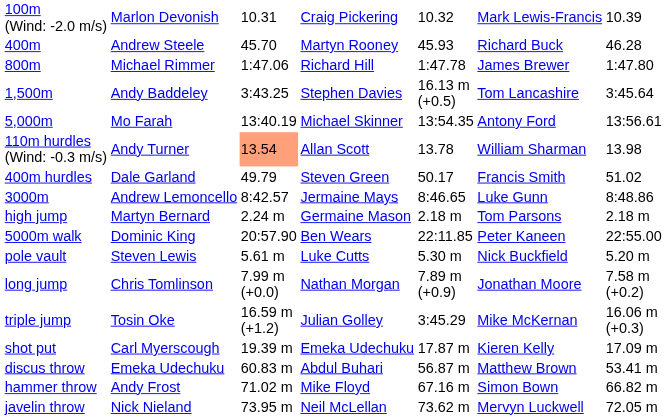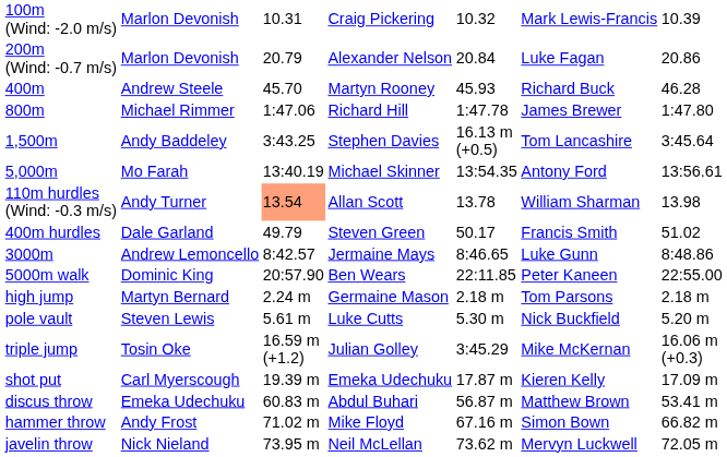 <table>
 <tr>
 <td><a href='#'>100m</a><br>(Wind: -2.0 m/s)</td>
 <td><a href='#'>Marlon Devonish</a></td>
 <td>10.31</td>
 <td><a href='#'>Craig Pickering</a></td>
 <td>10.32</td>
 <td><a href='#'>Mark Lewis-Francis</a></td>
 <td>10.39</td>
+</tr>
+<tr>
+<td><a href='#'>200m</a><br>(Wind: -0.7 m/s)</td>
+<td><a href='#'>Marlon Devonish</a></td>
+<td>20.79</td>
+<td><a href='#'>Alexander Nelson</a></td>
+<td>20.84</td>
+<td><a href='#'>Luke Fagan</a></td>
+<td>20.86</td>
 </tr>
 <tr>
 <td><a href='#'>400m</a></td>
 <td><a href='#'>Andrew Steele</a></td>
 <td>45.70</td>
 <td><a href='#'>Martyn Rooney</a></td>
 <td>45.93</td>
 <td><a href='#'>Richard Buck</a></td>
 <td>46.28</td>
 </tr>
 <tr>
 <td><a href='#'>800m</a></td>
 <td><a href='#'>Michael Rimmer</a></td>
 <td>1:47.06</td>
 <td><a href='#'>Richard Hill</a></td>
 <td>1:47.78</td>
 <td><a href='#'>James Brewer</a></td>
 <td>1:47.80</td>
 </tr>
 <tr>
 <td><a href='#'>1,500m</a></td>
 <td><a href='#'>Andy Baddeley</a></td>
 <td>3:43.25</td>
 <td><a href='#'>Stephen Davies</a></td>
 <td>16.13 m<br>(+0.5)</td>
 <td><a href='#'>Tom Lancashire</a></td>
 <td>3:45.64</td>
 </tr>
 <tr>
 <td><a href='#'>5,000m</a></td>
 <td><a href='#'>Mo Farah</a></td>
 <td>13:40.19</td>
 <td><a href='#'>Michael Skinner</a></td>
 <td>13:54.35</td>
 <td><a href='#'>Antony Ford</a></td>
 <td>13:56.61</td>
 </tr>
 <tr>
 <td><a href='#'>110m hurdles</a><br>(Wind: -0.3 m/s)</td>
 <td><a href='#'>Andy Turner</a></td>
 <td style="background: lightsalmon;">13.54</td>
 <td> <a href='#'>Allan Scott</a></td>
 <td>13.78</td>
 <td><a href='#'>William Sharman</a></td>
 <td>13.98</td>
 </tr>
 <tr>
 <td><a href='#'>400m hurdles</a></td>
 <td><a href='#'>Dale Garland</a></td>
 <td>49.79</td>
 <td><a href='#'>Steven Green</a></td>
 <td>50.17</td>
 <td> <a href='#'>Francis Smith</a></td>
 <td>51.02</td>
 </tr>
 <tr>
 <td><a href='#'>3000m </a></td>
 <td> <a href='#'>Andrew Lemoncello</a></td>
 <td>8:42.57</td>
 <td><a href='#'>Jermaine Mays</a></td>
 <td>8:46.65</td>
 <td><a href='#'>Luke Gunn</a></td>
 <td>8:48.86</td>
 </tr>
 <tr>
+<td><a href='#'>5000m walk</a></td>
+<td><a href='#'>Dominic King</a></td>
+<td>20:57.90</td>
+<td><a href='#'>Ben Wears</a></td>
+<td>22:11.85</td>
+<td><a href='#'>Peter Kaneen</a></td>
+<td>22:55.00</td>
+</tr>
+<tr>
 <td><a href='#'>high jump</a></td>
 <td><a href='#'>Martyn Bernard</a></td>
 <td>2.24 m</td>
 <td><a href='#'>Germaine Mason</a></td>
 <td>2.18 m</td>
 <td><a href='#'>Tom Parsons</a></td>
 <td>2.18 m</td>
 </tr>
 <tr>
-<td><a href='#'>5000m walk</a></td>
-<td><a href='#'>Dominic King</a></td>
-<td>20:57.90</td>
-<td><a href='#'>Ben Wears</a></td>
-<td>22:11.85</td>
-<td><a href='#'>Peter Kaneen</a></td>
-<td>22:55.00</td>
-</tr>
-<tr>
 <td><a href='#'>pole vault</a></td>
 <td><a href='#'>Steven Lewis</a></td>
 <td>5.61 m</td>
 <td><a href='#'>Luke Cutts</a></td>
 <td>5.30 m</td>
 <td><a href='#'>Nick Buckfield</a></td>
 <td>5.20 m</td>
-</tr>
-<tr>
-<td><a href='#'>long jump</a></td>
-<td><a href='#'>Chris Tomlinson</a></td>
-<td>7.99 m<br>(+0.0)</td>
-<td><a href='#'>Nathan Morgan</a></td>
-<td>7.89 m<br>(+0.9)</td>
-<td><a href='#'>Jonathan Moore</a></td>
-<td>7.58 m<br>(+0.2)</td>
 </tr>
 <tr>
 <td><a href='#'>triple jump</a></td>
 <td><a href='#'>Tosin Oke</a></td>
 <td>16.59 m<br>(+1.2)</td>
 <td><a href='#'>Julian Golley</a></td>
 <td>3:45.29</td>
 <td><a href='#'>Mike McKernan</a></td>
 <td>16.06 m<br>(+0.3)</td>
 </tr>
 <tr>
 <td><a href='#'>shot put</a></td>
 <td><a href='#'>Carl Myerscough</a></td>
 <td>19.39 m</td>
 <td><a href='#'>Emeka Udechuku</a></td>
 <td>17.87 m</td>
 <td><a href='#'>Kieren Kelly</a></td>
 <td>17.09 m</td>
 </tr>
 <tr>
 <td><a href='#'>discus throw</a></td>
 <td><a href='#'>Emeka Udechuku</a></td>
 <td>60.83 m</td>
 <td><a href='#'>Abdul Buhari</a></td>
 <td>56.87 m</td>
 <td><a href='#'>Matthew Brown</a></td>
 <td>53.41 m</td>
 </tr>
 <tr>
 <td><a href='#'>hammer throw</a></td>
 <td><a href='#'>Andy Frost</a></td>
 <td>71.02 m</td>
 <td><a href='#'>Mike Floyd</a></td>
 <td>67.16 m</td>
 <td><a href='#'>Simon Bown</a></td>
 <td>66.82 m</td>
 </tr>
 <tr>
 <td><a href='#'>javelin throw</a></td>
 <td><a href='#'>Nick Nieland</a></td>
 <td>73.95 m</td>
 <td><a href='#'>Neil McLellan</a></td>
 <td>73.62 m</td>
 <td><a href='#'>Mervyn Luckwell</a></td>
 <td>72.05 m</td>
 </tr>
 </table>
